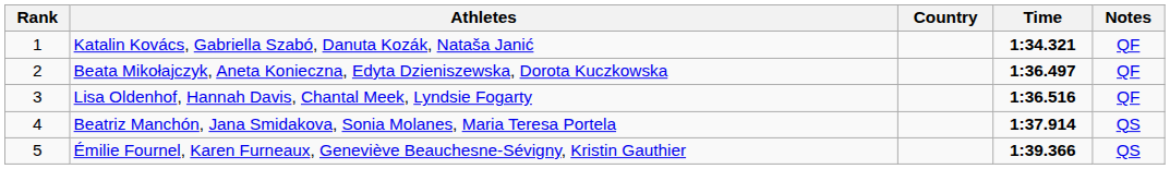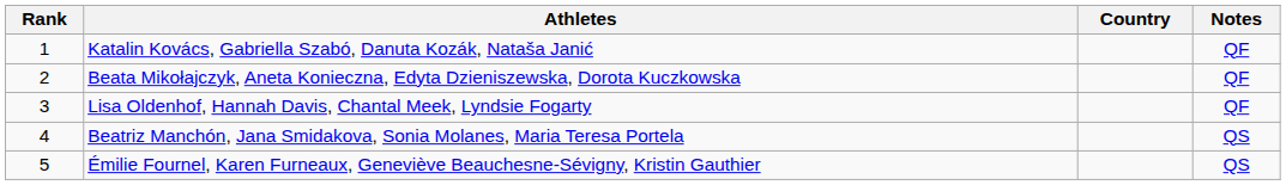 <table class="wikitable sortable" width=70% style="text-align:center">
 <tr>
 <th>Rank</th>
 <th>Athletes</th>
 <th>Country</th>
-<th>Time</th>
 <th>Notes</th>
 </tr>
 <tr>
 <td>1</td>
 <td align=left><a href='#'>Katalin Kovács</a>, <a href='#'>Gabriella Szabó</a>, <a href='#'>Danuta Kozák</a>, <a href='#'>Nataša Janić</a></td>
 <td align=left></td>
-<td><strong>1:34.321  </strong></td>
 <td><a href='#'>QF</a></td>
 </tr>
 <tr>
 <td>2</td>
 <td align=left><a href='#'>Beata Mikołajczyk</a>, <a href='#'>Aneta Konieczna</a>, <a href='#'>Edyta Dzieniszewska</a>, <a href='#'>Dorota Kuczkowska</a></td>
 <td align=left></td>
-<td><strong>1:36.497  </strong></td>
 <td><a href='#'>QF</a></td>
 </tr>
 <tr>
 <td>3</td>
 <td align=left><a href='#'>Lisa Oldenhof</a>, <a href='#'>Hannah Davis</a>, <a href='#'>Chantal Meek</a>, <a href='#'>Lyndsie Fogarty</a></td>
 <td align=left></td>
-<td><strong>1:36.516  </strong></td>
 <td><a href='#'>QF</a></td>
 </tr>
 <tr>
 <td>4</td>
 <td align=left><a href='#'>Beatriz Manchón</a>, <a href='#'>Jana Smidakova</a>, <a href='#'>Sonia Molanes</a>, <a href='#'>Maria Teresa Portela</a></td>
 <td align=left></td>
-<td><strong>1:37.914 </strong></td>
 <td><a href='#'>QS</a></td>
 </tr>
 <tr>
 <td>5</td>
 <td align=left><a href='#'>Émilie Fournel</a>, <a href='#'>Karen Furneaux</a>, <a href='#'>Geneviève Beauchesne-Sévigny</a>, <a href='#'>Kristin Gauthier</a></td>
 <td align=left></td>
-<td><strong>1:39.366  </strong></td>
 <td><a href='#'>QS</a></td>
 </tr>
 </table>
